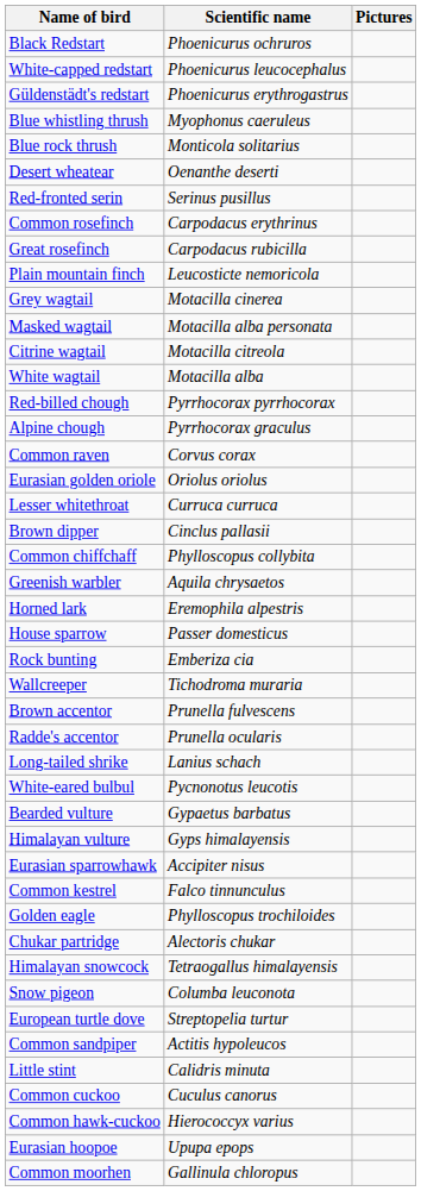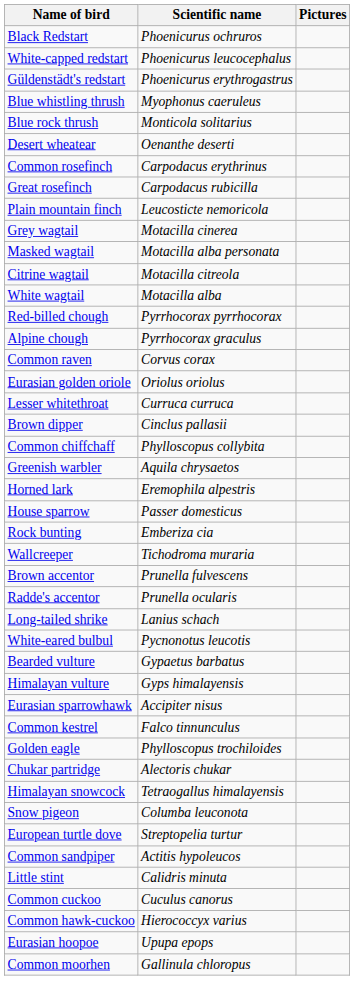 <table class="wikitable sortable">
 <tr>
 <th align=left>Name of bird</th>
 <th align=left>Scientific name</th>
 <th align=left>Pictures</th>
 </tr>
 <tr>
 <td><a href='#'>Black Redstart</a></td>
 <td><em>Phoenicurus ochruros</em></td>
 <td></td>
 </tr>
 <tr>
 <td><a href='#'>White-capped redstart</a></td>
 <td><em>Phoenicurus leucocephalus</em></td>
 <td></td>
 </tr>
 <tr>
 <td><a href='#'>Güldenstädt's redstart</a></td>
 <td><em>Phoenicurus erythrogastrus</em></td>
 <td></td>
 </tr>
 <tr>
 <td><a href='#'>Blue whistling thrush</a></td>
 <td><em>Myophonus caeruleus</em></td>
 <td></td>
 </tr>
 <tr>
 <td><a href='#'>Blue rock thrush</a></td>
 <td><em>Monticola solitarius</em></td>
 <td></td>
 </tr>
 <tr>
 <td><a href='#'>Desert wheatear</a></td>
 <td><em>Oenanthe deserti</em></td>
-<td></td>
-</tr>
-<tr>
-<td><a href='#'>Red-fronted serin</a></td>
-<td><em>Serinus pusillus</em></td>
 <td></td>
 </tr>
 <tr>
 <td><a href='#'>Common rosefinch</a></td>
 <td><em>Carpodacus erythrinus</em></td>
 <td></td>
 </tr>
 <tr>
 <td><a href='#'>Great rosefinch</a></td>
 <td><em>Carpodacus rubicilla</em></td>
 <td></td>
 </tr>
 <tr>
 <td><a href='#'>Plain mountain finch</a></td>
 <td><em>Leucosticte nemoricola</em></td>
 <td></td>
 </tr>
 <tr>
 <td><a href='#'>Grey wagtail</a></td>
 <td><em>Motacilla cinerea</em></td>
 <td></td>
 </tr>
 <tr>
 <td><a href='#'>Masked wagtail</a></td>
 <td><em>Motacilla alba personata</em></td>
 <td></td>
 </tr>
 <tr>
 <td><a href='#'>Citrine wagtail</a></td>
 <td><em>Motacilla citreola</em></td>
 <td></td>
 </tr>
 <tr>
 <td><a href='#'>White wagtail</a></td>
 <td><em>Motacilla alba</em></td>
 <td></td>
 </tr>
 <tr>
 <td><a href='#'>Red-billed chough</a></td>
 <td><em>Pyrrhocorax pyrrhocorax</em></td>
 <td></td>
 </tr>
 <tr>
 <td><a href='#'>Alpine chough</a></td>
 <td><em>Pyrrhocorax graculus</em></td>
 <td></td>
 </tr>
 <tr>
 <td><a href='#'>Common raven</a></td>
 <td><em>Corvus corax</em></td>
 <td></td>
 </tr>
 <tr>
 <td><a href='#'>Eurasian golden oriole</a></td>
 <td><em>Oriolus oriolus</em></td>
 <td></td>
 </tr>
 <tr>
 <td><a href='#'>Lesser whitethroat</a></td>
 <td><em>Curruca curruca</em></td>
 <td></td>
 </tr>
 <tr>
 <td><a href='#'>Brown dipper</a></td>
 <td><em>Cinclus pallasii</em></td>
 <td></td>
 </tr>
 <tr>
 <td><a href='#'>Common chiffchaff</a></td>
 <td><em>Phylloscopus collybita</em></td>
 <td></td>
 </tr>
 <tr>
 <td><a href='#'>Greenish warbler</a></td>
 <td><em>Aquila chrysaetos</em></td>
 <td></td>
 </tr>
 <tr>
 <td><a href='#'>Horned lark</a></td>
 <td><em>Eremophila alpestris</em></td>
 <td></td>
 </tr>
 <tr>
 <td><a href='#'>House sparrow</a></td>
 <td><em>Passer domesticus</em></td>
 <td></td>
 </tr>
 <tr>
 <td><a href='#'>Rock bunting</a></td>
 <td><em>Emberiza cia</em></td>
 <td></td>
 </tr>
 <tr>
 <td><a href='#'>Wallcreeper</a></td>
 <td><em>Tichodroma muraria</em></td>
 <td></td>
 </tr>
 <tr>
 <td><a href='#'>Brown accentor</a></td>
 <td><em>Prunella fulvescens</em></td>
 <td></td>
 </tr>
 <tr>
 <td><a href='#'>Radde's accentor</a></td>
 <td><em>Prunella ocularis</em></td>
 <td></td>
 </tr>
 <tr>
 <td><a href='#'>Long-tailed shrike</a></td>
 <td><em>Lanius schach</em></td>
 <td></td>
 </tr>
 <tr>
 <td><a href='#'>White-eared bulbul</a></td>
 <td><em>Pycnonotus leucotis</em></td>
 <td></td>
 </tr>
 <tr>
 <td><a href='#'>Bearded vulture</a></td>
 <td><em>Gypaetus barbatus</em></td>
 <td></td>
 </tr>
 <tr>
 <td><a href='#'>Himalayan vulture</a></td>
 <td><em>Gyps himalayensis</em></td>
 <td></td>
 </tr>
 <tr>
 <td><a href='#'>Eurasian sparrowhawk</a></td>
 <td><em>Accipiter nisus</em></td>
 <td></td>
 </tr>
 <tr>
 <td><a href='#'>Common kestrel</a></td>
 <td><em>Falco tinnunculus</em></td>
 <td></td>
 </tr>
 <tr>
 <td><a href='#'>Golden eagle</a></td>
 <td><em>Phylloscopus trochiloides</em></td>
 <td></td>
 </tr>
 <tr>
 <td><a href='#'>Chukar partridge</a></td>
 <td><em>Alectoris chukar</em></td>
 <td></td>
 </tr>
 <tr>
 <td><a href='#'>Himalayan snowcock</a></td>
 <td><em>Tetraogallus himalayensis</em></td>
 <td></td>
 </tr>
 <tr>
 <td><a href='#'>Snow pigeon</a></td>
 <td><em>Columba leuconota</em></td>
 <td></td>
 </tr>
 <tr>
 <td><a href='#'>European turtle dove</a></td>
 <td><em>Streptopelia turtur</em></td>
 <td></td>
 </tr>
 <tr>
 <td><a href='#'>Common sandpiper</a></td>
 <td><em>Actitis hypoleucos</em></td>
 <td></td>
 </tr>
 <tr>
 <td><a href='#'>Little stint</a></td>
 <td><em>Calidris minuta</em></td>
 <td></td>
 </tr>
 <tr>
 <td><a href='#'>Common cuckoo</a></td>
 <td><em>Cuculus canorus</em></td>
 <td></td>
 </tr>
 <tr>
 <td><a href='#'>Common hawk-cuckoo</a></td>
 <td><em>Hierococcyx varius</em></td>
 <td></td>
 </tr>
 <tr>
 <td><a href='#'>Eurasian hoopoe</a></td>
 <td><em>Upupa epops</em></td>
 <td></td>
 </tr>
 <tr>
 <td><a href='#'>Common moorhen</a></td>
 <td><em>Gallinula chloropus</em></td>
 <td></td>
 </tr>
 </table>
